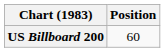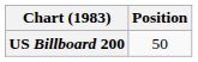 <table class="wikitable plainrowheaders" style="text-align:center">
 <tr>
 <th scope="col">Chart (1983)</th>
 <th scope="col">Position</th>
 </tr>
 <tr>
 <th scope="row">US <em>Billboard</em> 200</th>
-<td>60</td>
+<td>50</td>
 </tr>
 </table>
